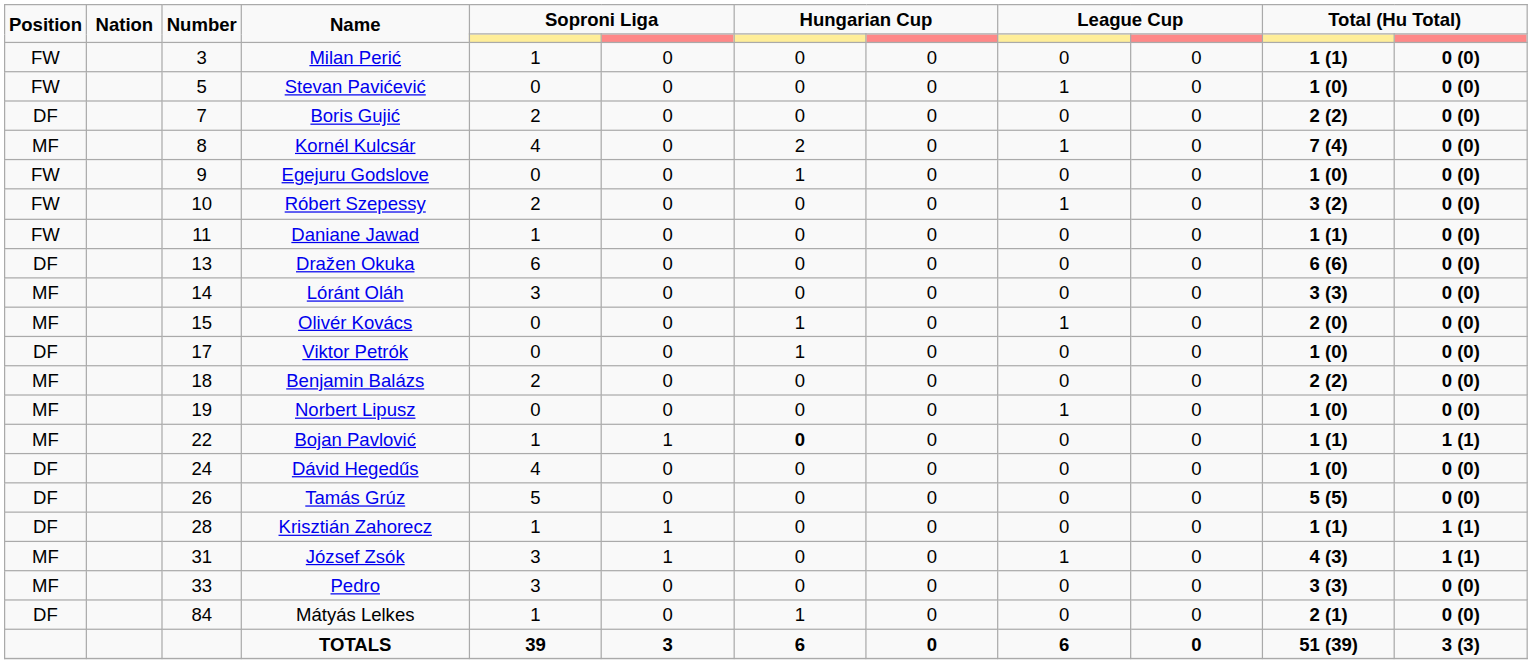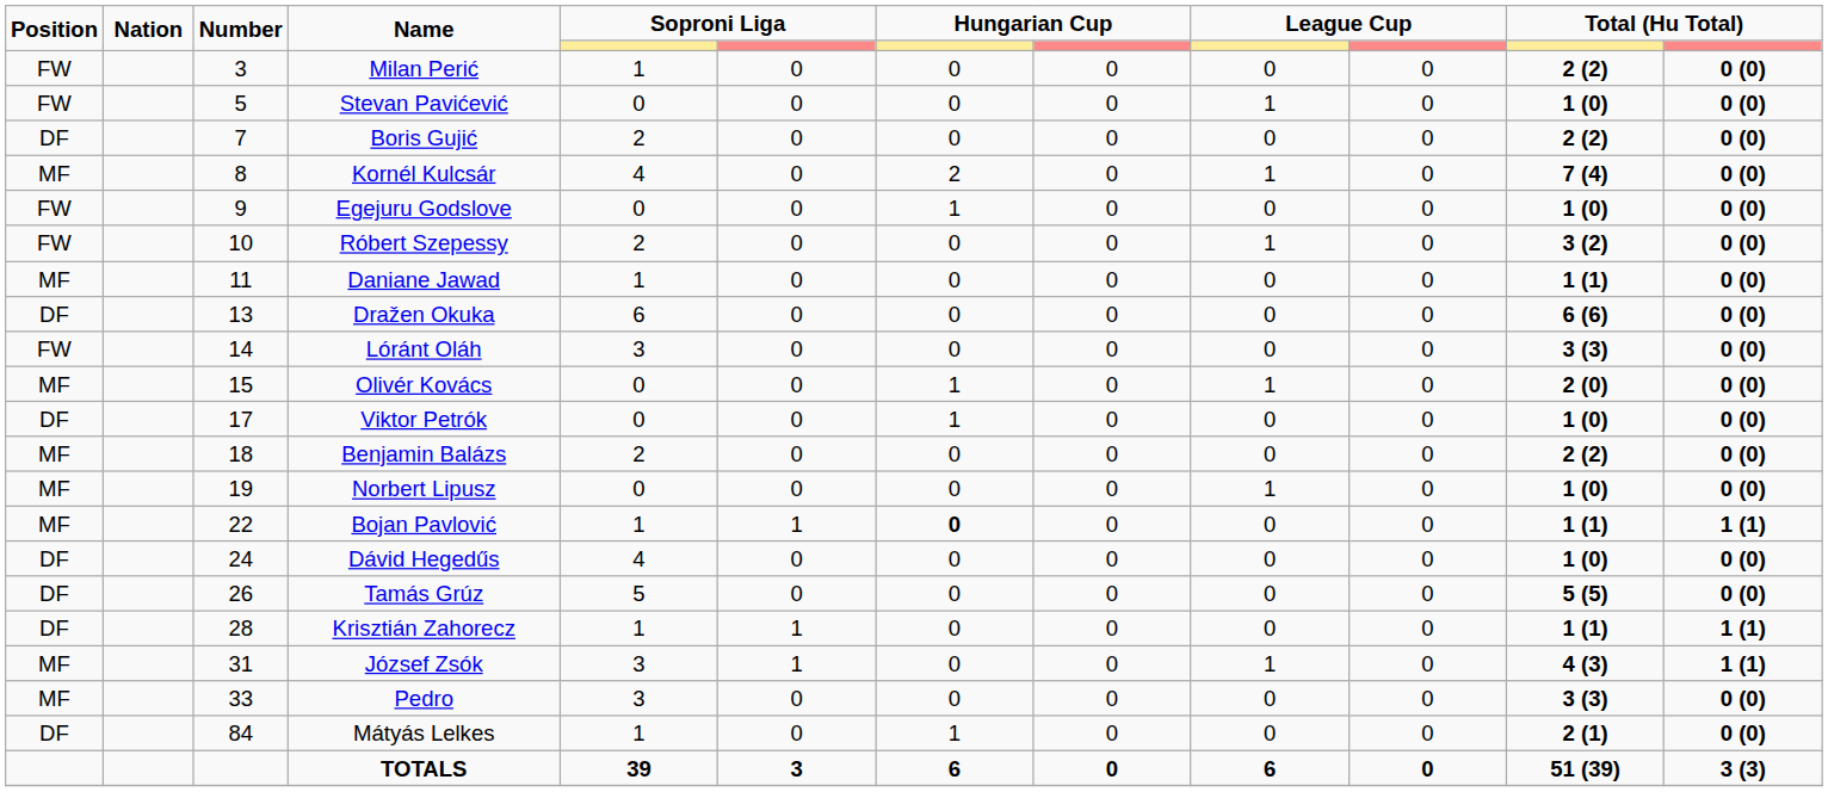 <table class="wikitable" style="font-size: 95%; text-align: center;">
 <tr>
 <td rowspan="2" width="5%" align="center"><strong>Position</strong></td>
 <td rowspan="2" width="5%" align="center"><strong>Nation</strong></td>
 <td rowspan="2" width="5%" align="center"><strong>Number</strong></td>
 <td rowspan="2" width="15%" align="center"><strong>Name</strong></td>
 <td colspan="2" align="center"><strong>Soproni Liga</strong></td>
 <td colspan="2" align="center"><strong>Hungarian Cup</strong></td>
 <td colspan="2" align="center"><strong>League Cup</strong></td>
 <td colspan="2" align="center"><strong>Total (Hu Total)</strong></td>
 </tr>
 <tr>
 <th width=60 style="background: #FFEE99"></th>
 <th width=60 style="background: #FF8888"></th>
 <th width=60 style="background: #FFEE99"></th>
 <th width=60 style="background: #FF8888"></th>
 <th width=60 style="background: #FFEE99"></th>
 <th width=60 style="background: #FF8888"></th>
 <th width=60 style="background: #FFEE99"></th>
 <th width=60 style="background: #FF8888"></th>
 </tr>
 <tr>
 <td>FW</td>
 <td></td>
 <td>3</td>
 <td><a href='#'>Milan Perić</a></td>
 <td>1</td>
 <td>0</td>
 <td>0</td>
 <td>0</td>
 <td>0</td>
 <td>0</td>
-<td><strong>1 (1)</strong></td>
+<td><strong>2 (2)</strong></td>
 <td><strong>0 (0)</strong></td>
 </tr>
 <tr>
 <td>FW</td>
 <td></td>
 <td>5</td>
 <td><a href='#'>Stevan Pavićević</a></td>
 <td>0</td>
 <td>0</td>
 <td>0</td>
 <td>0</td>
 <td>1</td>
 <td>0</td>
 <td><strong>1 (0)</strong></td>
 <td><strong>0 (0)</strong></td>
 </tr>
 <tr>
 <td>DF</td>
 <td></td>
 <td>7</td>
 <td><a href='#'>Boris Gujić</a></td>
 <td>2</td>
 <td>0</td>
 <td>0</td>
 <td>0</td>
 <td>0</td>
 <td>0</td>
 <td><strong>2 (2)</strong></td>
 <td><strong>0 (0)</strong></td>
 </tr>
 <tr>
 <td>MF</td>
 <td></td>
 <td>8</td>
 <td><a href='#'>Kornél Kulcsár</a></td>
 <td>4</td>
 <td>0</td>
 <td>2</td>
 <td>0</td>
 <td>1</td>
 <td>0</td>
 <td><strong>7 (4)</strong></td>
 <td><strong>0 (0)</strong></td>
 </tr>
 <tr>
 <td>FW</td>
 <td></td>
 <td>9</td>
 <td><a href='#'>Egejuru Godslove</a></td>
 <td>0</td>
 <td>0</td>
 <td>1</td>
 <td>0</td>
 <td>0</td>
 <td>0</td>
 <td><strong>1 (0)</strong></td>
 <td><strong>0 (0)</strong></td>
 </tr>
 <tr>
 <td>FW</td>
 <td></td>
 <td>10</td>
 <td><a href='#'>Róbert Szepessy</a></td>
 <td>2</td>
 <td>0</td>
 <td>0</td>
 <td>0</td>
 <td>1</td>
 <td>0</td>
 <td><strong>3 (2)</strong></td>
 <td><strong>0 (0)</strong></td>
 </tr>
 <tr>
-<td>FW</td>
+<td>MF</td>
 <td></td>
 <td>11</td>
 <td><a href='#'>Daniane Jawad</a></td>
 <td>1</td>
 <td>0</td>
 <td>0</td>
 <td>0</td>
 <td>0</td>
 <td>0</td>
 <td><strong>1 (1)</strong></td>
 <td><strong>0 (0)</strong></td>
 </tr>
 <tr>
 <td>DF</td>
 <td></td>
 <td>13</td>
 <td><a href='#'>Dražen Okuka</a></td>
 <td>6</td>
 <td>0</td>
 <td>0</td>
 <td>0</td>
 <td>0</td>
 <td>0</td>
 <td><strong>6 (6)</strong></td>
 <td><strong>0 (0)</strong></td>
 </tr>
 <tr>
-<td>MF</td>
+<td>FW</td>
 <td></td>
 <td>14</td>
 <td><a href='#'>Lóránt Oláh</a></td>
 <td>3</td>
 <td>0</td>
 <td>0</td>
 <td>0</td>
 <td>0</td>
 <td>0</td>
 <td><strong>3 (3)</strong></td>
 <td><strong>0 (0)</strong></td>
 </tr>
 <tr>
 <td>MF</td>
 <td></td>
 <td>15</td>
 <td><a href='#'>Olivér Kovács</a></td>
 <td>0</td>
 <td>0</td>
 <td>1</td>
 <td>0</td>
 <td>1</td>
 <td>0</td>
 <td><strong>2 (0)</strong></td>
 <td><strong>0 (0)</strong></td>
 </tr>
 <tr>
 <td>DF</td>
 <td></td>
 <td>17</td>
 <td><a href='#'>Viktor Petrók</a></td>
 <td>0</td>
 <td>0</td>
 <td>1</td>
 <td>0</td>
 <td>0</td>
 <td>0</td>
 <td><strong>1 (0)</strong></td>
 <td><strong>0 (0)</strong></td>
 </tr>
 <tr>
 <td>MF</td>
 <td></td>
 <td>18</td>
 <td><a href='#'>Benjamin Balázs</a></td>
 <td>2</td>
 <td>0</td>
 <td>0</td>
 <td>0</td>
 <td>0</td>
 <td>0</td>
 <td><strong>2 (2)</strong></td>
 <td><strong>0 (0)</strong></td>
 </tr>
 <tr>
 <td>MF</td>
 <td></td>
 <td>19</td>
 <td><a href='#'>Norbert Lipusz</a></td>
 <td>0</td>
 <td>0</td>
 <td>0</td>
 <td>0</td>
 <td>1</td>
 <td>0</td>
 <td><strong>1 (0)</strong></td>
 <td><strong>0 (0)</strong></td>
 </tr>
 <tr>
 <td>MF</td>
 <td></td>
 <td>22</td>
 <td><a href='#'>Bojan Pavlović</a></td>
 <td>1</td>
 <td>1</td>
 <td><strong>0</strong></td>
 <td>0</td>
 <td>0</td>
 <td>0</td>
 <td><strong>1 (1)</strong></td>
 <td><strong>1 (1)</strong></td>
 </tr>
 <tr>
 <td>DF</td>
 <td></td>
 <td>24</td>
 <td><a href='#'>Dávid Hegedűs</a></td>
 <td>4</td>
 <td>0</td>
 <td>0</td>
 <td>0</td>
 <td>0</td>
 <td>0</td>
 <td><strong>1 (0)</strong></td>
 <td><strong>0 (0)</strong></td>
 </tr>
 <tr>
 <td>DF</td>
 <td></td>
 <td>26</td>
 <td><a href='#'>Tamás Grúz</a></td>
 <td>5</td>
 <td>0</td>
 <td>0</td>
 <td>0</td>
 <td>0</td>
 <td>0</td>
 <td><strong>5 (5)</strong></td>
 <td><strong>0 (0)</strong></td>
 </tr>
 <tr>
 <td>DF</td>
 <td></td>
 <td>28</td>
 <td><a href='#'>Krisztián Zahorecz</a></td>
 <td>1</td>
 <td>1</td>
 <td>0</td>
 <td>0</td>
 <td>0</td>
 <td>0</td>
 <td><strong>1 (1)</strong></td>
 <td><strong>1 (1)</strong></td>
 </tr>
 <tr>
 <td>MF</td>
 <td></td>
 <td>31</td>
 <td><a href='#'>József Zsók</a></td>
 <td>3</td>
 <td>1</td>
 <td>0</td>
 <td>0</td>
 <td>1</td>
 <td>0</td>
 <td><strong>4 (3)</strong></td>
 <td><strong>1 (1)</strong></td>
 </tr>
 <tr>
 <td>MF</td>
 <td></td>
 <td>33</td>
 <td><a href='#'>Pedro</a></td>
 <td>3</td>
 <td>0</td>
 <td>0</td>
 <td>0</td>
 <td>0</td>
 <td>0</td>
 <td><strong>3 (3)</strong></td>
 <td><strong>0 (0)</strong></td>
 </tr>
 <tr>
 <td>DF</td>
 <td></td>
 <td>84</td>
 <td>Mátyás Lelkes</td>
 <td>1</td>
 <td>0</td>
 <td>1</td>
 <td>0</td>
 <td>0</td>
 <td>0</td>
 <td><strong>2 (1)</strong></td>
 <td><strong>0 (0)</strong></td>
 </tr>
 <tr>
 <td></td>
 <td></td>
 <td></td>
 <td><strong>TOTALS</strong></td>
 <td><strong>39</strong></td>
 <td><strong>3</strong></td>
 <td><strong>6</strong></td>
 <td><strong>0</strong></td>
 <td><strong>6</strong></td>
 <td><strong>0</strong></td>
 <td><strong>51 (39)</strong></td>
 <td><strong>3 (3)</strong></td>
 </tr>
 <tr>
 </tr>
 </table>
